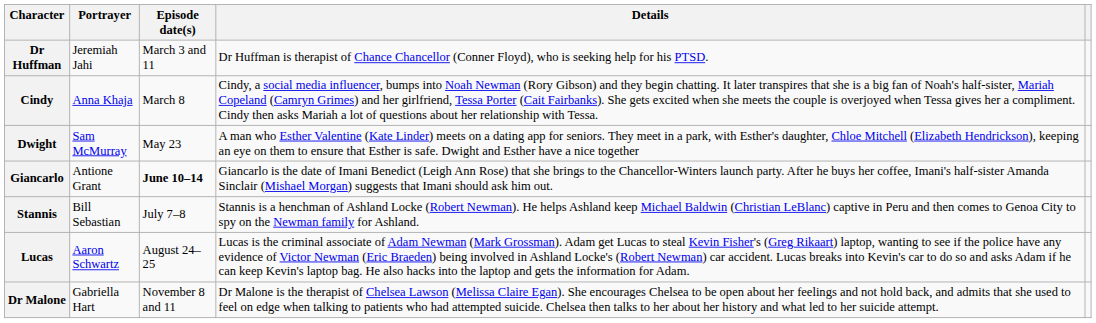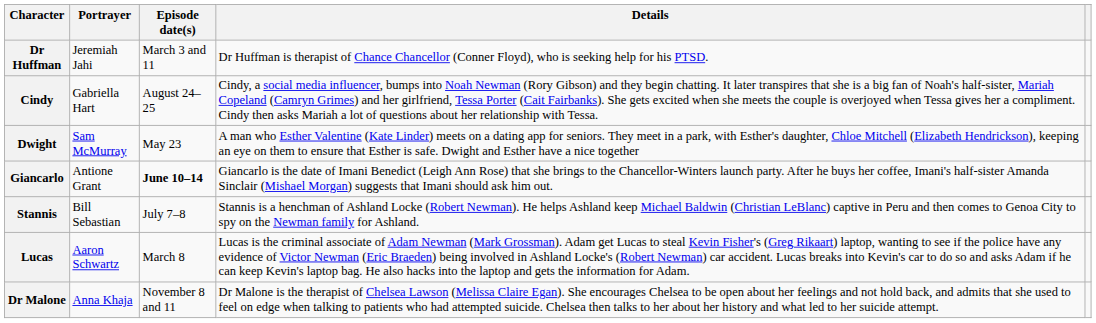 <table class="wikitable plainrowheaders" style="font-size:90%">
 <tr valign="top">
 <th scope="col">Character</th>
 <th scope="col">Portrayer</th>
 <th scope="col">Episode date(s)</th>
 <th scope="col">Details</th>
 <th scope="col"></th>
 </tr>
 <tr>
 <th scope="row">Dr Huffman</th>
 <td>Jeremiah Jahi</td>
 <td>March 3 and 11</td>
 <td>Dr Huffman is therapist of <a href='#'>Chance Chancellor</a> (Conner Floyd), who is seeking help for his <a href='#'>PTSD</a>.</td>
 <td style="text-align:center;"></td>
 </tr>
 <tr>
 <th scope="row">Cindy</th>
-<td><a href='#'>Anna Khaja</a></td>
-<td>March 8</td>
+<td>Gabriella Hart</td>
+<td>August 24–25</td>
 <td>Cindy, a <a href='#'>social media influencer</a>, bumps into <a href='#'>Noah Newman</a> (Rory Gibson) and they begin chatting. It later transpires that she is a big fan of Noah's half-sister, <a href='#'>Mariah Copeland</a> (<a href='#'>Camryn Grimes</a>) and her girlfriend, <a href='#'>Tessa Porter</a> (<a href='#'>Cait Fairbanks</a>). She gets excited when she meets the couple is overjoyed when Tessa gives her a compliment. Cindy then asks Mariah a lot of questions about her relationship with Tessa.</td>
 <td style="text-align:center;"></td>
 </tr>
 <tr>
 <th scope="row">Dwight</th>
 <td><a href='#'>Sam McMurray</a></td>
 <td>May 23</td>
 <td>A man who <a href='#'>Esther Valentine</a> (<a href='#'>Kate Linder</a>) meets on a dating app for seniors. They meet in a park, with Esther's daughter, <a href='#'>Chloe Mitchell</a> (<a href='#'>Elizabeth Hendrickson</a>), keeping an eye on them to ensure that Esther is safe. Dwight and Esther have a nice together</td>
 <td style="text-align:center;"></td>
 </tr>
 <tr>
 <th scope="row">Giancarlo</th>
 <td>Antione Grant</td>
 <td><strong>June 10–14</strong></td>
 <td>Giancarlo is the date of Imani Benedict (Leigh Ann Rose) that she brings to the Chancellor-Winters launch party. After he buys her coffee, Imani's half-sister Amanda Sinclair (<a href='#'>Mishael Morgan</a>) suggests that Imani should ask him out.</td>
 <td style="text-align:center;"></td>
 </tr>
 <tr>
 <th scope="row">Stannis</th>
 <td>Bill Sebastian</td>
 <td>July 7–8</td>
 <td>Stannis is a henchman of Ashland Locke (<a href='#'>Robert Newman</a>). He helps Ashland keep <a href='#'>Michael Baldwin</a> (<a href='#'>Christian LeBlanc</a>) captive in Peru and then comes to Genoa City to spy on the <a href='#'>Newman family</a> for Ashland.</td>
 <td style="text-align:center;"></td>
 </tr>
 <tr>
 <th scope="row">Lucas</th>
 <td><a href='#'>Aaron Schwartz</a></td>
-<td>August 24–25</td>
+<td>March 8</td>
 <td>Lucas is the criminal associate of <a href='#'>Adam Newman</a> (<a href='#'>Mark Grossman</a>). Adam get Lucas to steal <a href='#'>Kevin Fisher</a>'s (<a href='#'>Greg Rikaart</a>) laptop, wanting to see if the police have any evidence of <a href='#'>Victor Newman</a> (<a href='#'>Eric Braeden</a>) being involved in Ashland Locke's (<a href='#'>Robert Newman</a>) car accident. Lucas breaks into Kevin's car to do so and asks Adam if he can keep Kevin's laptop bag. He also hacks into the laptop and gets the information for Adam.</td>
 <td style="text-align:center;"></td>
 </tr>
 <tr>
 <th scope="row">Dr Malone</th>
-<td>Gabriella Hart</td>
+<td><a href='#'>Anna Khaja</a></td>
 <td>November 8 and 11</td>
 <td>Dr Malone is the therapist of <a href='#'>Chelsea Lawson</a> (<a href='#'>Melissa Claire Egan</a>). She encourages Chelsea to be open about her feelings and not hold back, and admits that she used to feel on edge when talking to patients who had attempted suicide. Chelsea then talks to her about her history and what led to her suicide attempt.</td>
 <td style="text-align:center;"></td>
 </tr>
 </table>
